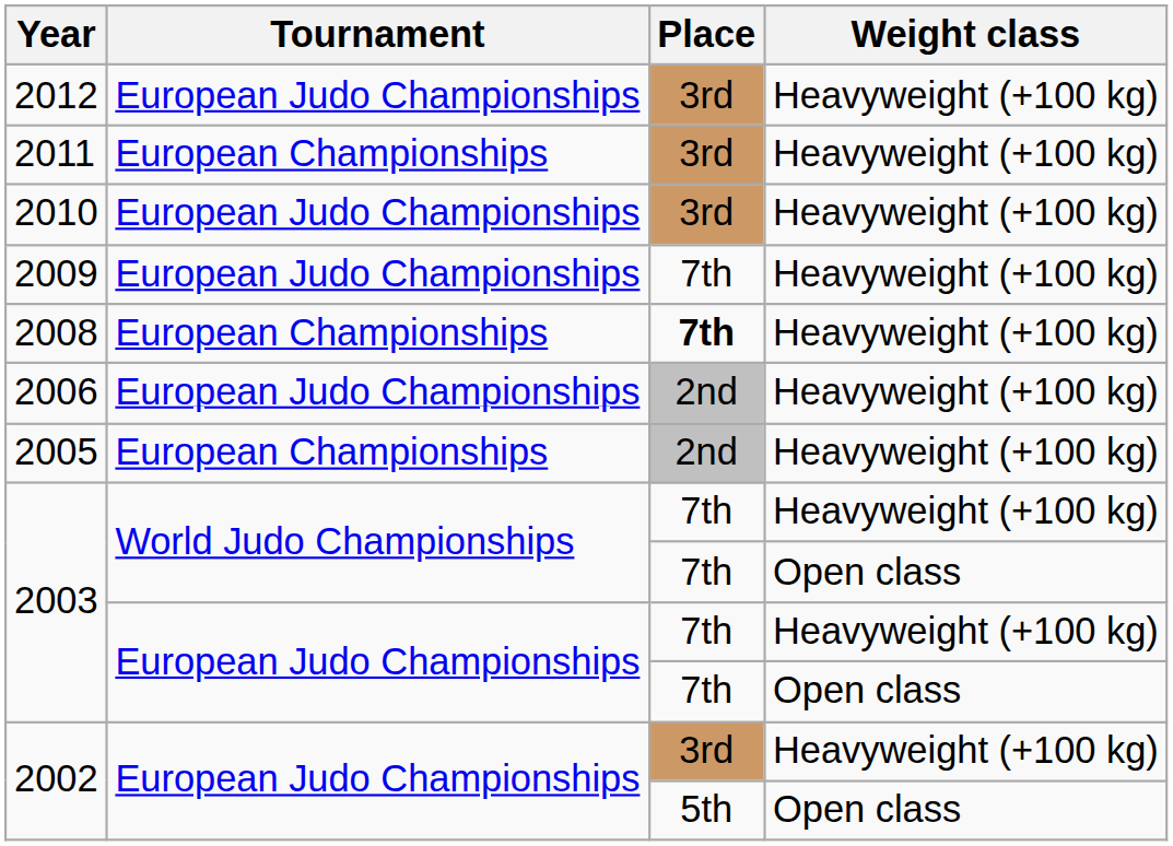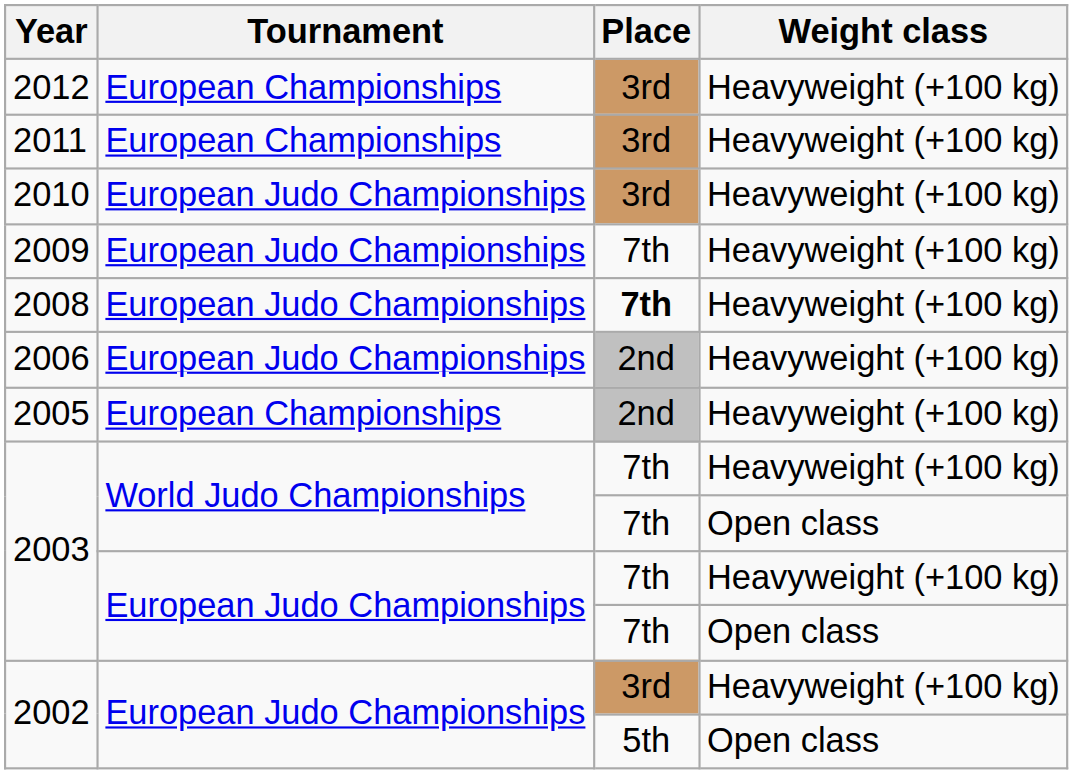 <table class=wikitable>
 <tr>
 <th>Year</th>
 <th>Tournament</th>
 <th>Place</th>
 <th>Weight class</th>
 </tr>
 <tr>
 <td>2012</td>
-<td><a href='#'>European Judo Championships</a></td>
+<td><a href='#'>European Championships</a></td>
 <td bgcolor="cc9966" align="center">3rd</td>
 <td>Heavyweight (+100 kg)</td>
 </tr>
 <tr>
 <td>2011</td>
 <td><a href='#'>European Championships</a></td>
 <td bgcolor="cc9966" align="center">3rd</td>
 <td>Heavyweight (+100 kg)</td>
 </tr>
 <tr>
 <td>2010</td>
 <td><a href='#'>European Judo Championships</a></td>
 <td bgcolor="cc9966" align="center">3rd</td>
 <td>Heavyweight (+100 kg)</td>
 </tr>
 <tr>
 <td>2009</td>
 <td><a href='#'>European Judo Championships</a></td>
 <td align="center">7th</td>
 <td>Heavyweight (+100 kg)</td>
 </tr>
 <tr>
 <td>2008</td>
-<td><a href='#'>European Championships</a></td>
+<td><a href='#'>European Judo Championships</a></td>
 <td align="center"><strong>7th</strong></td>
 <td>Heavyweight (+100 kg)</td>
 </tr>
 <tr>
 <td>2006</td>
 <td><a href='#'>European Judo Championships</a></td>
 <td bgcolor="silver" align="center">2nd</td>
 <td>Heavyweight (+100 kg)</td>
 </tr>
 <tr>
 <td>2005</td>
 <td><a href='#'>European Championships</a></td>
 <td bgcolor="silver" align="center">2nd</td>
 <td>Heavyweight (+100 kg)</td>
 </tr>
 <tr>
 <td rowspan=4>2003</td>
 <td rowspan=2><a href='#'>World Judo Championships</a></td>
 <td align="center">7th</td>
 <td>Heavyweight (+100 kg)</td>
 </tr>
 <tr>
 <td align="center">7th</td>
 <td>Open class</td>
 </tr>
 <tr>
 <td rowspan=2><a href='#'>European Judo Championships</a></td>
 <td align="center">7th</td>
 <td>Heavyweight (+100 kg)</td>
 </tr>
 <tr>
 <td align="center">7th</td>
 <td>Open class</td>
 </tr>
 <tr>
 <td rowspan=2>2002</td>
 <td rowspan=2><a href='#'>European Judo Championships</a></td>
 <td bgcolor="cc9966" align="center">3rd</td>
 <td>Heavyweight (+100 kg)</td>
 </tr>
 <tr>
 <td align="center">5th</td>
 <td>Open class</td>
 </tr>
 </table>
